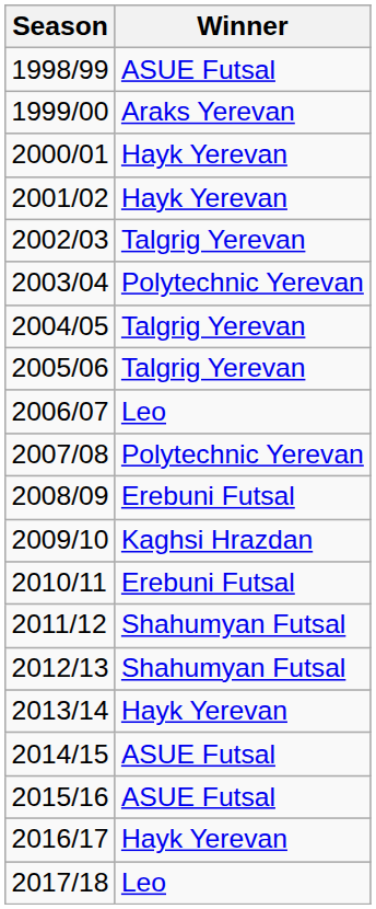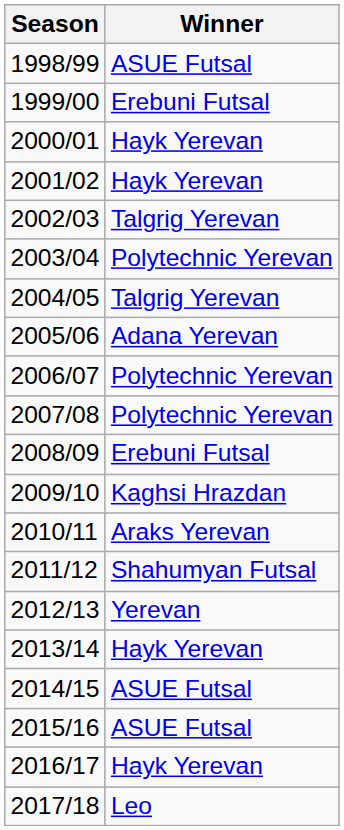 <table class="wikitable sortable">
 <tr>
 <th>Season</th>
 <th>Winner</th>
 </tr>
 <tr>
 <td>1998/99</td>
 <td><a href='#'>ASUE Futsal</a></td>
 </tr>
 <tr>
 <td>1999/00</td>
-<td><a href='#'>Araks Yerevan</a></td>
+<td><a href='#'>Erebuni Futsal</a></td>
 </tr>
 <tr>
 <td>2000/01</td>
 <td><a href='#'>Hayk Yerevan</a></td>
 </tr>
 <tr>
 <td>2001/02</td>
 <td><a href='#'>Hayk Yerevan</a></td>
 </tr>
 <tr>
 <td>2002/03</td>
 <td><a href='#'>Talgrig Yerevan</a></td>
 </tr>
 <tr>
 <td>2003/04</td>
 <td><a href='#'>Polytechnic Yerevan</a></td>
 </tr>
 <tr>
 <td>2004/05</td>
 <td><a href='#'>Talgrig Yerevan</a></td>
 </tr>
 <tr>
 <td>2005/06</td>
-<td><a href='#'>Talgrig Yerevan</a></td>
+<td><a href='#'>Adana Yerevan</a></td>
 </tr>
 <tr>
 <td>2006/07</td>
-<td><a href='#'>Leo</a></td>
+<td><a href='#'>Polytechnic Yerevan</a></td>
 </tr>
 <tr>
 <td>2007/08</td>
 <td><a href='#'>Polytechnic Yerevan</a></td>
 </tr>
 <tr>
 <td>2008/09</td>
 <td><a href='#'>Erebuni Futsal</a></td>
 </tr>
 <tr>
 <td>2009/10</td>
 <td><a href='#'>Kaghsi Hrazdan</a></td>
 </tr>
 <tr>
 <td>2010/11</td>
-<td><a href='#'>Erebuni Futsal</a></td>
+<td><a href='#'>Araks Yerevan</a></td>
 </tr>
 <tr>
 <td>2011/12</td>
 <td><a href='#'>Shahumyan Futsal</a></td>
 </tr>
 <tr>
 <td>2012/13</td>
-<td><a href='#'>Shahumyan Futsal</a></td>
+<td><a href='#'>Yerevan</a></td>
 </tr>
 <tr>
 <td>2013/14</td>
 <td><a href='#'>Hayk Yerevan</a></td>
 </tr>
 <tr>
 <td>2014/15</td>
 <td><a href='#'>ASUE Futsal</a></td>
 </tr>
 <tr>
 <td>2015/16</td>
 <td><a href='#'>ASUE Futsal</a></td>
 </tr>
 <tr>
 <td>2016/17</td>
 <td><a href='#'>Hayk Yerevan</a></td>
 </tr>
 <tr>
 <td>2017/18</td>
 <td><a href='#'>Leo</a></td>
 </tr>
 </table>
